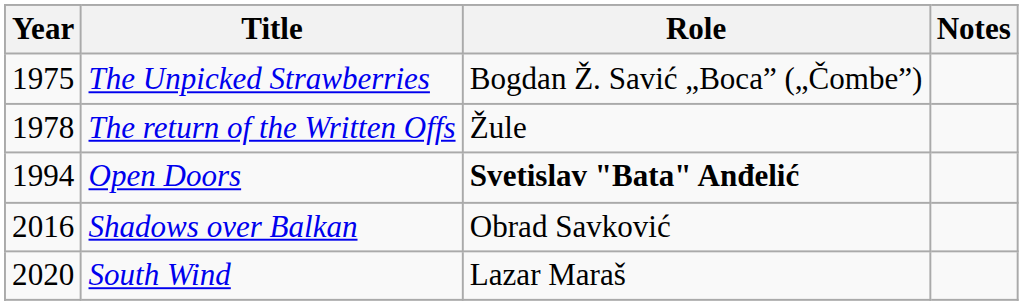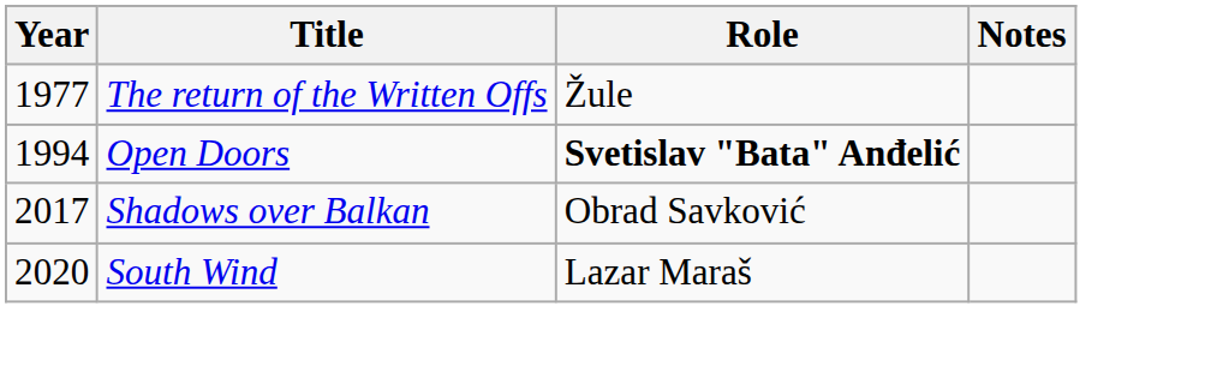 <table class="wikitable sortable">
 <tr>
 <th>Year</th>
 <th>Title</th>
 <th>Role</th>
 <th>Notes</th>
 </tr>
 <tr>
-<td>1975</td>
-<td><em><a href='#'>The Unpicked Strawberries</a></em></td>
-<td>Bogdan Ž. Savić „Boca” („Čombe”)</td>
-<td></td>
-</tr>
-<tr>
-<td>1978</td>
+<td>1977</td>
 <td><em><a href='#'>The return of the Written Offs</a></em></td>
 <td>Žule</td>
 <td></td>
 </tr>
 <tr>
 <td>1994</td>
 <td><em><a href='#'>Open Doors</a></em></td>
 <td><strong>Svetislav "Bata" Anđelić</strong></td>
 <td></td>
 </tr>
 <tr>
-<td>2016</td>
+<td>2017</td>
 <td><em><a href='#'>Shadows over Balkan</a></em></td>
 <td>Obrad Savković</td>
 <td></td>
 </tr>
 <tr>
 <td>2020</td>
 <td><a href='#'><em>South Wind</em></a></td>
 <td>Lazar Maraš</td>
 <td></td>
 </tr>
 </table>
